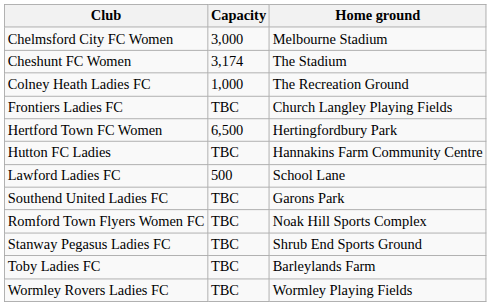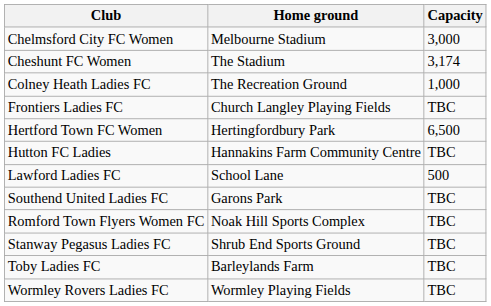 <table class="wikitable" border="1">
 <tr>
 <th>Club</th>
+<th>Home ground</th>
 <th>Capacity</th>
-<th>Home ground</th>
 </tr>
 <tr>
 <td>Chelmsford City FC Women</td>
+<td>Melbourne Stadium</td>
 <td>3,000</td>
-<td>Melbourne Stadium</td>
 </tr>
 <tr>
 <td>Cheshunt FC Women</td>
+<td>The Stadium</td>
 <td>3,174</td>
-<td>The Stadium</td>
 </tr>
 <tr>
 <td>Colney Heath Ladies FC</td>
+<td>The Recreation Ground</td>
 <td>1,000</td>
-<td>The Recreation Ground</td>
 </tr>
 <tr>
 <td>Frontiers Ladies FC</td>
+<td>Church Langley Playing Fields</td>
 <td>TBC</td>
-<td>Church Langley Playing Fields</td>
 </tr>
 <tr>
 <td>Hertford Town FC Women</td>
+<td>Hertingfordbury Park</td>
 <td>6,500</td>
-<td>Hertingfordbury Park</td>
 </tr>
 <tr>
 <td>Hutton FC Ladies</td>
+<td>Hannakins Farm Community Centre</td>
 <td>TBC</td>
-<td>Hannakins Farm Community Centre</td>
 </tr>
 <tr>
 <td>Lawford Ladies FC</td>
+<td>School Lane</td>
 <td>500</td>
-<td>School Lane</td>
 </tr>
 <tr>
 <td>Southend United Ladies FC</td>
+<td>Garons Park</td>
 <td>TBC</td>
-<td>Garons Park</td>
 </tr>
 <tr>
 <td>Romford Town Flyers Women FC</td>
+<td>Noak Hill Sports Complex</td>
 <td>TBC</td>
-<td>Noak Hill Sports Complex</td>
 </tr>
 <tr>
 <td>Stanway Pegasus Ladies FC</td>
+<td>Shrub End Sports Ground</td>
 <td>TBC</td>
-<td>Shrub End Sports Ground</td>
 </tr>
 <tr>
 <td>Toby Ladies FC</td>
+<td>Barleylands Farm</td>
 <td>TBC</td>
-<td>Barleylands Farm</td>
 </tr>
 <tr>
 <td>Wormley Rovers Ladies FC</td>
+<td>Wormley Playing Fields</td>
 <td>TBC</td>
-<td>Wormley Playing Fields</td>
 </tr>
 </table>
